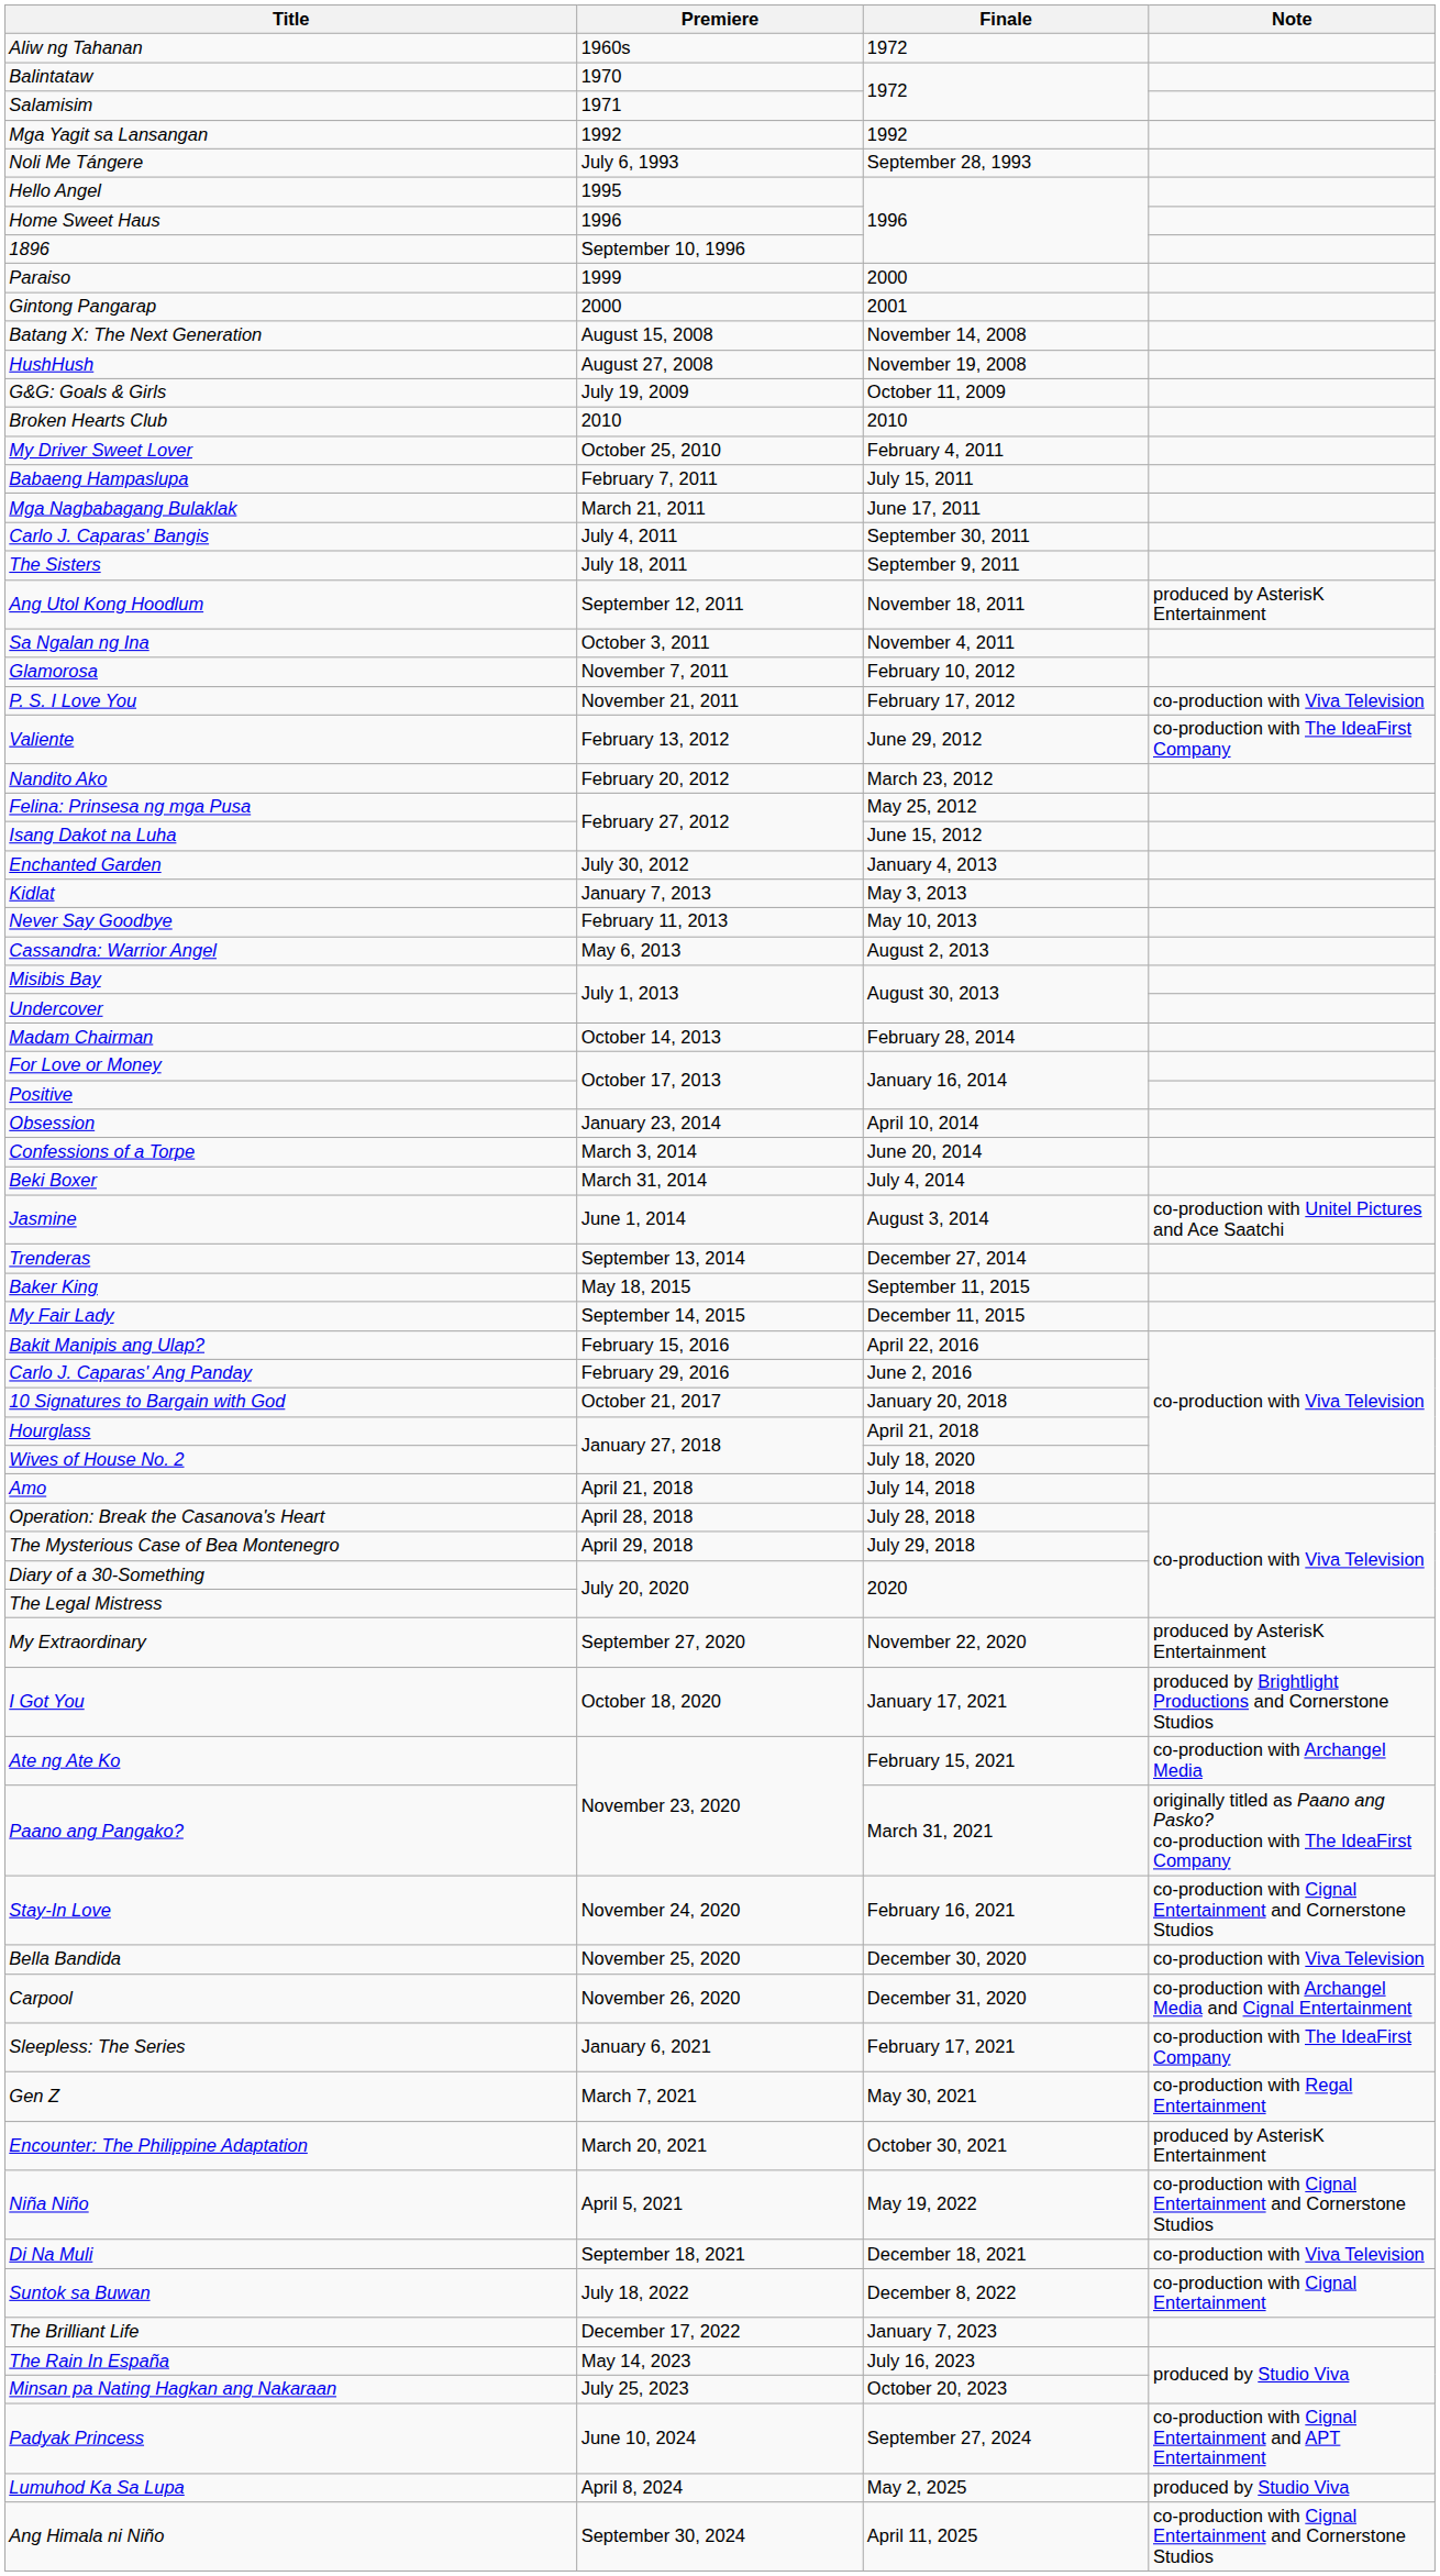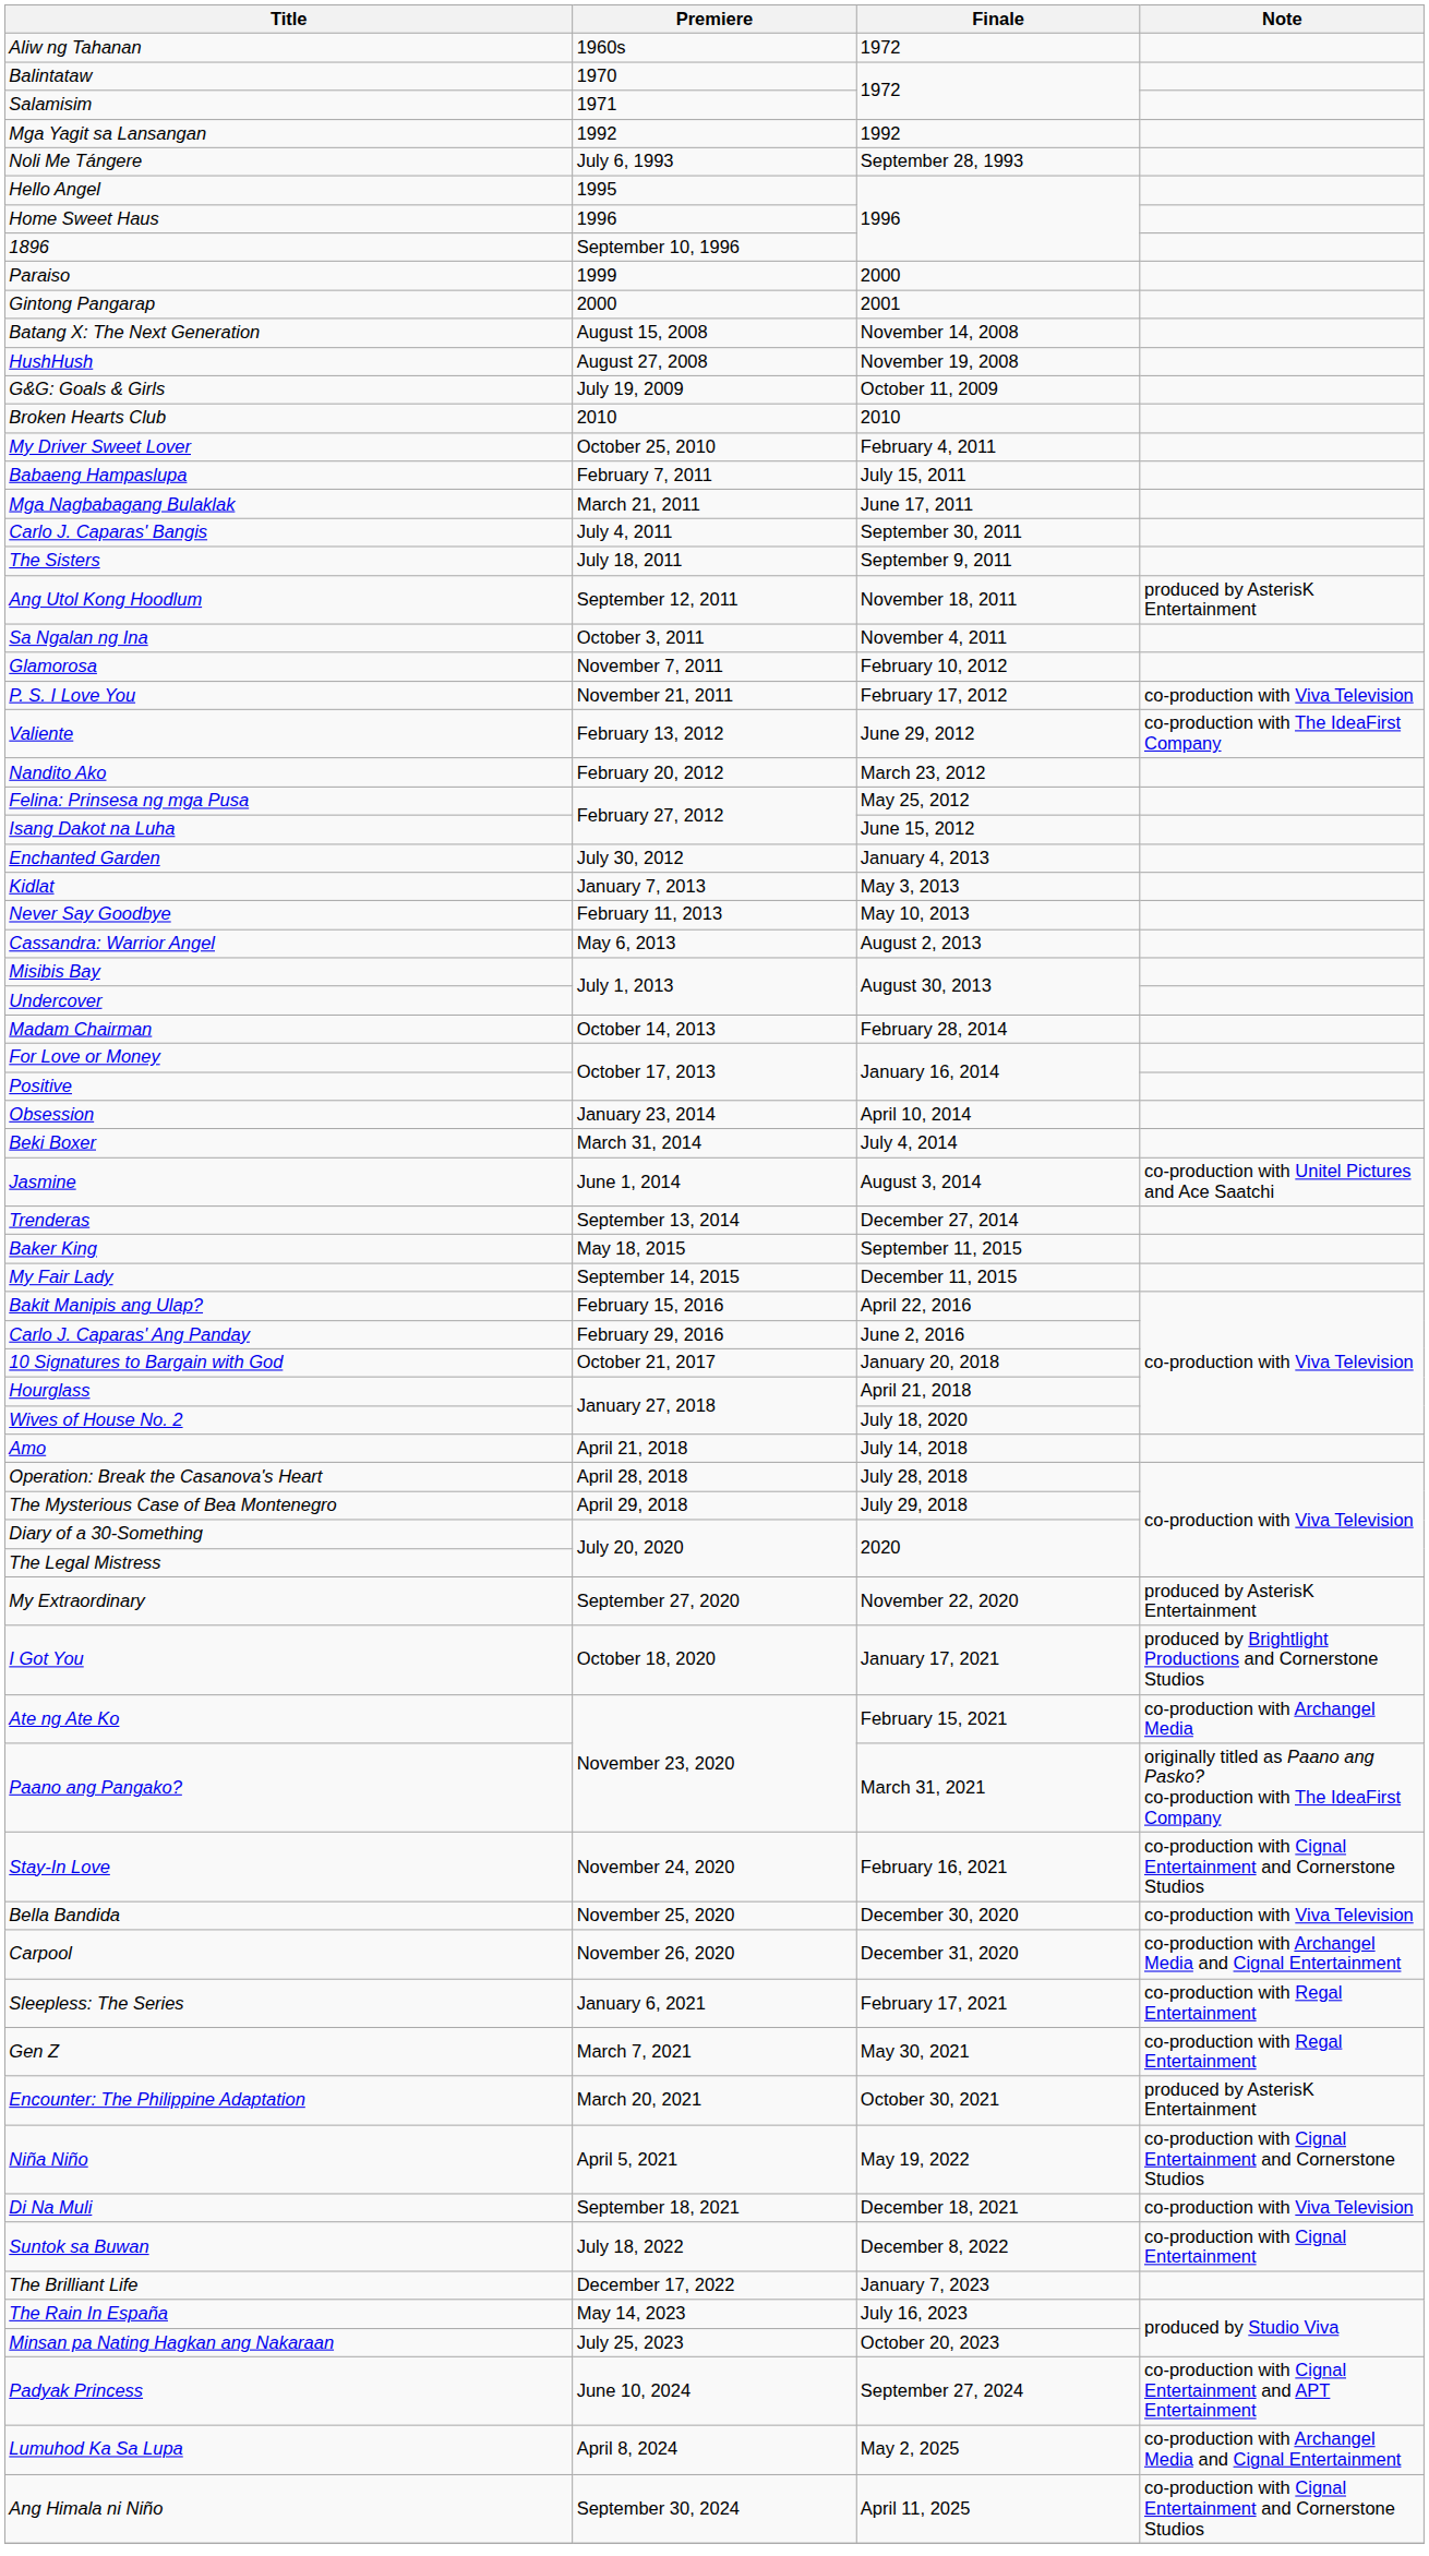 <table class="wikitable sortable" width="100%">
 <tr>
 <th style="width:40%;">Title</th>
 <th style="width:20%;">Premiere</th>
 <th style="width:20%;">Finale</th>
 <th style="width:20%;">Note</th>
 </tr>
 <tr>
 <td><em>Aliw ng Tahanan</em></td>
 <td>1960s</td>
 <td>1972</td>
 <td></td>
 </tr>
 <tr>
 <td><em>Balintataw</em></td>
 <td>1970</td>
 <td rowspan="2">1972</td>
 <td></td>
 </tr>
 <tr>
 <td><em>Salamisim</em></td>
 <td>1971</td>
 <td></td>
 </tr>
 <tr>
 <td><em>Mga Yagit sa Lansangan</em></td>
 <td>1992</td>
 <td>1992</td>
 <td></td>
 </tr>
 <tr>
 <td><em>Noli Me Tángere</em></td>
 <td>July 6, 1993</td>
 <td>September 28, 1993</td>
 <td></td>
 </tr>
 <tr>
 <td><em>Hello Angel</em></td>
 <td>1995</td>
 <td rowspan="3">1996</td>
 <td></td>
 </tr>
 <tr>
 <td><em>Home Sweet Haus</em></td>
 <td>1996</td>
 <td></td>
 </tr>
 <tr>
 <td><em>1896</em></td>
 <td>September 10, 1996</td>
 <td></td>
 </tr>
 <tr>
 <td><em>Paraiso</em></td>
 <td>1999</td>
 <td>2000</td>
 <td></td>
 </tr>
 <tr>
 <td><em>Gintong Pangarap</em></td>
 <td>2000</td>
 <td>2001</td>
 <td></td>
 </tr>
 <tr>
 <td><em>Batang X: The Next Generation</em></td>
 <td>August 15, 2008</td>
 <td>November 14, 2008</td>
 <td></td>
 </tr>
 <tr>
 <td><em><a href='#'>HushHush</a></em></td>
 <td>August 27, 2008</td>
 <td>November 19, 2008</td>
 <td></td>
 </tr>
 <tr>
 <td><em>G&G: Goals & Girls</em></td>
 <td>July 19, 2009</td>
 <td>October 11, 2009</td>
 <td></td>
 </tr>
 <tr>
 <td><em>Broken Hearts Club</em></td>
 <td>2010</td>
 <td>2010</td>
 <td></td>
 </tr>
 <tr>
 <td><em><a href='#'>My Driver Sweet Lover</a></em></td>
 <td>October 25, 2010</td>
 <td>February 4, 2011</td>
 <td></td>
 </tr>
 <tr>
 <td><em><a href='#'>Babaeng Hampaslupa</a></em></td>
 <td>February 7, 2011</td>
 <td>July 15, 2011</td>
 <td></td>
 </tr>
 <tr>
 <td><em><a href='#'>Mga Nagbabagang Bulaklak</a></em></td>
 <td>March 21, 2011</td>
 <td>June 17, 2011</td>
 <td></td>
 </tr>
 <tr>
 <td><em><a href='#'>Carlo J. Caparas' Bangis</a></em></td>
 <td>July 4, 2011</td>
 <td>September 30, 2011</td>
 <td></td>
 </tr>
 <tr>
 <td><em><a href='#'>The Sisters</a></em></td>
 <td>July 18, 2011</td>
 <td>September 9, 2011</td>
 <td></td>
 </tr>
 <tr>
 <td><em><a href='#'>Ang Utol Kong Hoodlum</a></em></td>
 <td>September 12, 2011</td>
 <td>November 18, 2011</td>
 <td>produced by AsterisK Entertainment</td>
 </tr>
 <tr>
 <td><em><a href='#'>Sa Ngalan ng Ina</a></em></td>
 <td>October 3, 2011</td>
 <td>November 4, 2011</td>
 <td></td>
 </tr>
 <tr>
 <td><em><a href='#'>Glamorosa</a></em></td>
 <td>November 7, 2011</td>
 <td>February 10, 2012</td>
 <td></td>
 </tr>
 <tr>
 <td><em><a href='#'>P. S. I Love You</a></em></td>
 <td>November 21, 2011</td>
 <td>February 17, 2012</td>
 <td>co-production with <a href='#'>Viva Television</a></td>
 </tr>
 <tr>
 <td><em><a href='#'>Valiente</a></em></td>
 <td>February 13, 2012</td>
 <td>June 29, 2012</td>
 <td>co-production with <a href='#'>The IdeaFirst Company</a></td>
 </tr>
 <tr>
 <td><em><a href='#'>Nandito Ako</a></em></td>
 <td>February 20, 2012</td>
 <td>March 23, 2012</td>
 <td></td>
 </tr>
 <tr>
 <td><em><a href='#'>Felina: Prinsesa ng mga Pusa</a></em></td>
 <td rowspan="2">February 27, 2012</td>
 <td>May 25, 2012</td>
 <td></td>
 </tr>
 <tr>
 <td><em><a href='#'>Isang Dakot na Luha</a></em></td>
 <td>June 15, 2012</td>
 <td></td>
 </tr>
 <tr>
 <td><em><a href='#'>Enchanted Garden</a></em></td>
 <td>July 30, 2012</td>
 <td>January 4, 2013</td>
 <td></td>
 </tr>
 <tr>
 <td><em><a href='#'>Kidlat</a></em></td>
 <td>January 7, 2013</td>
 <td>May 3, 2013</td>
 <td></td>
 </tr>
 <tr>
 <td><em><a href='#'>Never Say Goodbye</a></em></td>
 <td>February 11, 2013</td>
 <td>May 10, 2013</td>
 <td></td>
 </tr>
 <tr>
 <td><em><a href='#'>Cassandra: Warrior Angel</a></em></td>
 <td>May 6, 2013</td>
 <td>August 2, 2013</td>
 <td></td>
 </tr>
 <tr>
 <td><em><a href='#'>Misibis Bay</a></em></td>
 <td rowspan="2">July 1, 2013</td>
 <td rowspan="2">August 30, 2013</td>
 <td></td>
 </tr>
 <tr>
 <td><em><a href='#'>Undercover</a></em></td>
 <td></td>
 </tr>
 <tr>
 <td><em><a href='#'>Madam Chairman</a></em></td>
 <td>October 14, 2013</td>
 <td>February 28, 2014</td>
 <td></td>
 </tr>
 <tr>
 <td><em><a href='#'>For Love or Money</a></em></td>
 <td rowspan="2">October 17, 2013</td>
 <td rowspan="2">January 16, 2014</td>
 <td></td>
 </tr>
 <tr>
 <td><em><a href='#'>Positive</a></em></td>
 <td></td>
 </tr>
 <tr>
 <td><em><a href='#'>Obsession</a></em></td>
 <td>January 23, 2014</td>
 <td>April 10, 2014</td>
 <td></td>
 </tr>
 <tr>
-<td><em><a href='#'>Confessions of a Torpe</a></em></td>
-<td>March 3, 2014</td>
-<td>June 20, 2014</td>
-<td></td>
-</tr>
-<tr>
 <td><em><a href='#'>Beki Boxer</a></em></td>
 <td>March 31, 2014</td>
 <td>July 4, 2014</td>
 <td></td>
 </tr>
 <tr>
 <td><em><a href='#'>Jasmine</a></em></td>
 <td>June 1, 2014</td>
 <td>August 3, 2014</td>
 <td>co-production with <a href='#'>Unitel Pictures</a> and Ace Saatchi</td>
 </tr>
 <tr>
 <td><em><a href='#'>Trenderas</a></em></td>
 <td>September 13, 2014</td>
 <td>December 27, 2014</td>
 <td></td>
 </tr>
 <tr>
 <td><em><a href='#'>Baker King</a></em></td>
 <td>May 18, 2015</td>
 <td>September 11, 2015</td>
 <td></td>
 </tr>
 <tr>
 <td><em><a href='#'>My Fair Lady</a></em></td>
 <td>September 14, 2015</td>
 <td>December 11, 2015</td>
 <td></td>
 </tr>
 <tr>
 <td><em><a href='#'>Bakit Manipis ang Ulap?</a></em></td>
 <td>February 15, 2016</td>
 <td>April 22, 2016</td>
 <td rowspan="5">co-production with <a href='#'>Viva Television</a></td>
 </tr>
 <tr>
 <td><em><a href='#'>Carlo J. Caparas' Ang Panday</a></em></td>
 <td>February 29, 2016</td>
 <td>June 2, 2016</td>
 </tr>
 <tr>
 <td><em><a href='#'>10 Signatures to Bargain with God</a></em></td>
 <td>October 21, 2017</td>
 <td>January 20, 2018</td>
 </tr>
 <tr>
 <td><em><a href='#'>Hourglass</a></em></td>
 <td rowspan="2">January 27, 2018</td>
 <td>April 21, 2018</td>
 </tr>
 <tr>
 <td><em><a href='#'>Wives of House No. 2</a></em></td>
 <td>July 18, 2020</td>
 </tr>
 <tr>
 <td><em><a href='#'>Amo</a></em></td>
 <td>April 21, 2018</td>
 <td>July 14, 2018</td>
 <td></td>
 </tr>
 <tr>
 <td><em>Operation: Break the Casanova's Heart</em></td>
 <td>April 28, 2018</td>
 <td>July 28, 2018</td>
 <td rowspan="4">co-production with <a href='#'>Viva Television</a></td>
 </tr>
 <tr>
 <td><em>The Mysterious Case of Bea Montenegro</em></td>
 <td>April 29, 2018</td>
 <td>July 29, 2018</td>
 </tr>
 <tr>
 <td><em>Diary of a 30-Something</em></td>
 <td rowspan="2">July 20, 2020</td>
 <td rowspan="2">2020</td>
 </tr>
 <tr>
 <td><em>The Legal Mistress</em></td>
 </tr>
 <tr>
 <td><em>My Extraordinary</em></td>
 <td>September 27, 2020</td>
 <td>November 22, 2020</td>
 <td>produced by AsterisK Entertainment</td>
 </tr>
 <tr>
 <td><em><a href='#'>I Got You</a></em></td>
 <td>October 18, 2020</td>
 <td>January 17, 2021</td>
 <td>produced by <a href='#'>Brightlight Productions</a> and Cornerstone Studios</td>
 </tr>
 <tr>
 <td><em><a href='#'>Ate ng Ate Ko</a></em></td>
 <td rowspan="2">November 23, 2020</td>
 <td>February 15, 2021</td>
 <td>co-production with <a href='#'>Archangel Media</a></td>
 </tr>
 <tr>
 <td><em><a href='#'>Paano ang Pangako?</a></em></td>
 <td>March 31, 2021</td>
 <td>originally titled as <em>Paano ang Pasko?</em><br>co-production with <a href='#'>The IdeaFirst Company</a></td>
 </tr>
 <tr>
 <td><em><a href='#'>Stay-In Love</a></em></td>
 <td>November 24, 2020</td>
 <td>February 16, 2021</td>
 <td>co-production with <a href='#'>Cignal Entertainment</a> and Cornerstone Studios</td>
 </tr>
 <tr>
 <td><em>Bella Bandida</em></td>
 <td>November 25, 2020</td>
 <td>December 30, 2020</td>
 <td>co-production with <a href='#'>Viva Television</a></td>
 </tr>
 <tr>
 <td><em>Carpool</em></td>
 <td>November 26, 2020</td>
 <td>December 31, 2020</td>
 <td>co-production with <a href='#'>Archangel Media</a> and <a href='#'>Cignal Entertainment</a></td>
 </tr>
 <tr>
 <td><em>Sleepless: The Series</em></td>
 <td>January 6, 2021</td>
 <td>February 17, 2021</td>
-<td>co-production with <a href='#'>The IdeaFirst Company</a></td>
+<td>co-production with <a href='#'>Regal Entertainment</a></td>
 </tr>
 <tr>
 <td><em>Gen Z</em></td>
 <td>March 7, 2021</td>
 <td>May 30, 2021</td>
 <td>co-production with <a href='#'>Regal Entertainment</a></td>
 </tr>
 <tr>
 <td><em><a href='#'>Encounter: The Philippine Adaptation</a></em></td>
 <td>March 20, 2021</td>
 <td>October 30, 2021</td>
 <td>produced by AsterisK Entertainment</td>
 </tr>
 <tr>
 <td><em><a href='#'>Niña Niño</a></em></td>
 <td>April 5, 2021</td>
 <td>May 19, 2022</td>
 <td>co-production with <a href='#'>Cignal Entertainment</a> and Cornerstone Studios</td>
 </tr>
 <tr>
 <td><em><a href='#'>Di Na Muli</a></em></td>
 <td>September 18, 2021</td>
 <td>December 18, 2021</td>
 <td>co-production with <a href='#'>Viva Television</a></td>
 </tr>
 <tr>
 <td><em><a href='#'>Suntok sa Buwan</a></em></td>
 <td>July 18, 2022</td>
 <td>December 8, 2022</td>
 <td>co-production with <a href='#'>Cignal Entertainment</a></td>
 </tr>
 <tr>
 <td><em>The Brilliant Life</em></td>
 <td>December 17, 2022</td>
 <td>January 7, 2023</td>
 <td></td>
 </tr>
 <tr>
 <td><em><a href='#'>The Rain In España</a></em></td>
 <td>May 14, 2023</td>
 <td>July 16, 2023</td>
 <td rowspan="2">produced by <a href='#'>Studio Viva</a></td>
 </tr>
 <tr>
 <td><em><a href='#'>Minsan pa Nating Hagkan ang Nakaraan</a></em></td>
 <td>July 25, 2023</td>
 <td>October 20, 2023</td>
 </tr>
 <tr>
 <td><em><a href='#'>Padyak Princess</a></em></td>
 <td>June 10, 2024</td>
 <td>September 27, 2024</td>
 <td>co-production with <a href='#'>Cignal Entertainment</a> and <a href='#'>APT Entertainment</a></td>
 </tr>
 <tr>
 <td><em><a href='#'>Lumuhod Ka Sa Lupa</a></em></td>
 <td>April 8, 2024</td>
 <td>May 2, 2025</td>
-<td>produced by <a href='#'>Studio Viva</a></td>
+<td>co-production with <a href='#'>Archangel Media</a> and <a href='#'>Cignal Entertainment</a></td>
 </tr>
 <tr>
 <td><em>Ang Himala ni Niño</em></td>
 <td>September 30, 2024</td>
 <td>April 11, 2025</td>
 <td>co-production with <a href='#'>Cignal Entertainment</a> and Cornerstone Studios</td>
 </tr>
 <tr>
 </tr>
 </table>
